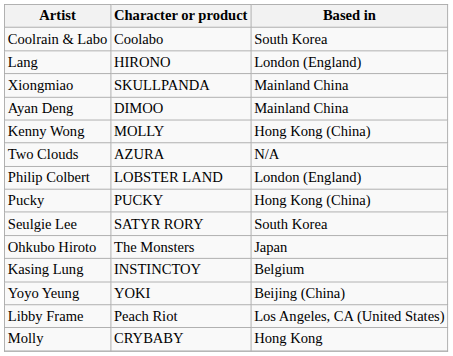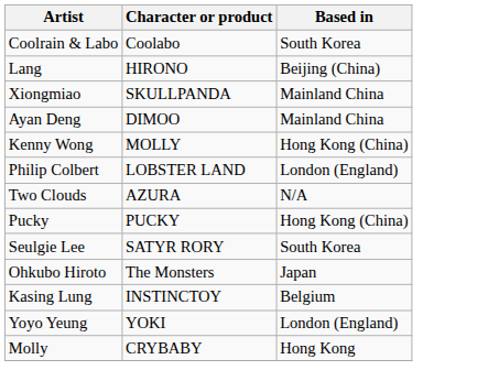 <table class="wikitable">
 <tr>
 <th>Artist</th>
 <th>Character or product</th>
 <th>Based in</th>
 </tr>
 <tr>
 <td>Coolrain & Labo</td>
 <td>Coolabo</td>
 <td>South Korea</td>
 </tr>
 <tr>
 <td>Lang</td>
 <td>HIRONO</td>
-<td>London (England)</td>
+<td>Beijing (China)</td>
 </tr>
 <tr>
 <td>Xiongmiao</td>
 <td>SKULLPANDA</td>
 <td>Mainland China</td>
 </tr>
 <tr>
 <td>Ayan Deng</td>
 <td>DIMOO</td>
 <td>Mainland China</td>
 </tr>
 <tr>
 <td>Kenny Wong</td>
 <td>MOLLY</td>
 <td>Hong Kong (China)</td>
 </tr>
 <tr>
+<td>Philip Colbert</td>
+<td>LOBSTER LAND</td>
+<td>London (England)</td>
+</tr>
+<tr>
 <td>Two Clouds</td>
 <td>AZURA</td>
 <td>N/A</td>
-</tr>
-<tr>
-<td>Philip Colbert</td>
-<td>LOBSTER LAND</td>
-<td>London (England)</td>
 </tr>
 <tr>
 <td>Pucky</td>
 <td>PUCKY</td>
 <td>Hong Kong (China)</td>
 </tr>
 <tr>
 <td>Seulgie Lee</td>
 <td>SATYR RORY</td>
 <td>South Korea</td>
 </tr>
 <tr>
 <td>Ohkubo Hiroto</td>
 <td>The Monsters</td>
 <td>Japan</td>
 </tr>
 <tr>
 <td>Kasing Lung</td>
 <td>INSTINCTOY</td>
 <td>Belgium</td>
 </tr>
 <tr>
 <td>Yoyo Yeung</td>
 <td>YOKI</td>
-<td>Beijing (China)</td>
-</tr>
-<tr>
-<td>Libby Frame</td>
-<td>Peach Riot</td>
-<td>Los Angeles, CA (United States)</td>
+<td>London (England)</td>
 </tr>
 <tr>
 <td>Molly</td>
 <td>CRYBABY</td>
 <td>Hong Kong</td>
 </tr>
 <tr>
 </tr>
 </table>
